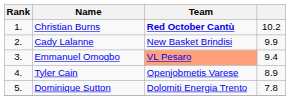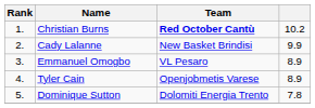 <table class="wikitable" style="text-align: center;">
 <tr>
 <th>Rank</th>
 <th width=180>Name</th>
 <th width=180>Team</th>
 <th width=40></th>
 </tr>
 <tr>
 <td>1.</td>
 <td align="left"> <a href='#'>Christian Burns</a></td>
 <td style="text-align:left;"><strong><a href='#'>Red October Cantù</a></strong></td>
 <td>10.2</td>
 </tr>
 <tr>
 <td>2.</td>
 <td align="left"> <a href='#'>Cady Lalanne</a></td>
 <td style="text-align:left;"><a href='#'>New Basket Brindisi</a></td>
 <td>9.9</td>
 </tr>
 <tr>
 <td>3.</td>
 <td align="left"> <a href='#'>Emmanuel Omogbo</a></td>
-<td style="background: lightsalmon; text-align:left;"><a href='#'>VL Pesaro</a></td>
-<td>9.4</td>
+<td style="text-align:left;"><a href='#'>VL Pesaro</a></td>
+<td>8.9</td>
 </tr>
 <tr>
 <td>4.</td>
 <td align="left"> <a href='#'>Tyler Cain</a></td>
 <td style="text-align:left;"><a href='#'>Openjobmetis Varese</a></td>
 <td>8.9</td>
 </tr>
 <tr>
 <td>5.</td>
 <td align="left"> <a href='#'>Dominique Sutton</a></td>
 <td style="text-align:left;"><a href='#'>Dolomiti Energia Trento</a></td>
 <td>7.8</td>
 </tr>
 <tr>
 </tr>
 </table>
